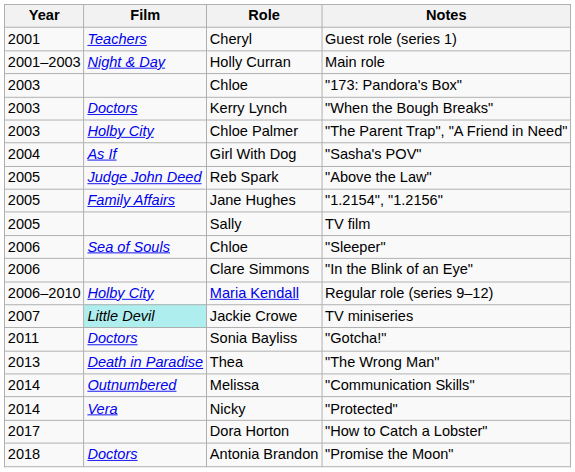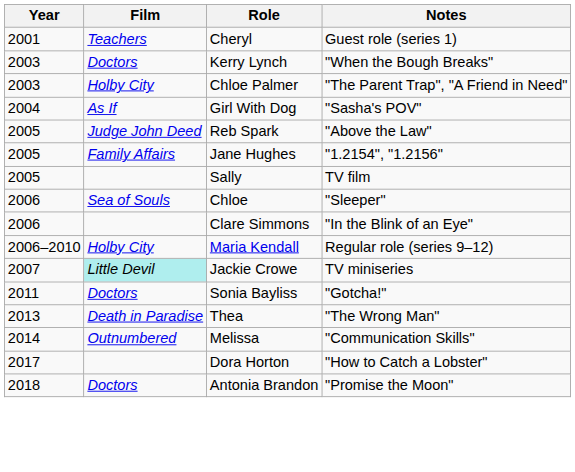 <table class="wikitable sortable">
 <tr>
 <th>Year</th>
 <th>Film</th>
 <th>Role</th>
 <th class="unsortable">Notes</th>
 </tr>
 <tr>
 <td>2001</td>
 <td><em><a href='#'>Teachers</a></em></td>
 <td>Cheryl</td>
 <td>Guest role (series 1)</td>
-</tr>
-<tr>
-<td>2001–2003</td>
-<td><em><a href='#'>Night & Day</a></em></td>
-<td>Holly Curran</td>
-<td>Main role</td>
-</tr>
-<tr>
-<td>2003</td>
-<td><em></em></td>
-<td>Chloe</td>
-<td>"173: Pandora's Box"</td>
 </tr>
 <tr>
 <td>2003</td>
 <td><em><a href='#'>Doctors</a></em></td>
 <td>Kerry Lynch</td>
 <td>"When the Bough Breaks"</td>
 </tr>
 <tr>
 <td>2003</td>
 <td><em><a href='#'>Holby City</a></em></td>
 <td>Chloe Palmer</td>
 <td>"The Parent Trap", "A Friend in Need"</td>
 </tr>
 <tr>
 <td>2004</td>
 <td><em><a href='#'>As If</a></em></td>
 <td>Girl With Dog</td>
 <td>"Sasha's POV"</td>
 </tr>
 <tr>
 <td>2005</td>
 <td><em><a href='#'>Judge John Deed</a></em></td>
 <td>Reb Spark</td>
 <td>"Above the Law"</td>
 </tr>
 <tr>
 <td>2005</td>
 <td><em><a href='#'>Family Affairs</a></em></td>
 <td>Jane Hughes</td>
 <td>"1.2154", "1.2156"</td>
 </tr>
 <tr>
 <td>2005</td>
 <td><em></em></td>
 <td>Sally</td>
 <td>TV film</td>
 </tr>
 <tr>
 <td>2006</td>
 <td><em><a href='#'>Sea of Souls</a></em></td>
 <td>Chloe</td>
 <td>"Sleeper"</td>
 </tr>
 <tr>
 <td>2006</td>
 <td><em></em></td>
 <td>Clare Simmons</td>
 <td>"In the Blink of an Eye"</td>
 </tr>
 <tr>
 <td>2006–2010</td>
 <td><em><a href='#'>Holby City</a></em></td>
 <td><a href='#'>Maria Kendall</a></td>
 <td>Regular role (series 9–12)</td>
 </tr>
 <tr>
 <td>2007</td>
 <td style="background: paleturquoise;"><em>Little Devil</em></td>
 <td>Jackie Crowe</td>
 <td>TV miniseries</td>
 </tr>
 <tr>
 <td>2011</td>
 <td><em><a href='#'>Doctors</a></em></td>
 <td>Sonia Bayliss</td>
 <td>"Gotcha!"</td>
 </tr>
 <tr>
 <td>2013</td>
 <td><em><a href='#'>Death in Paradise</a></em></td>
 <td>Thea</td>
 <td>"The Wrong Man"</td>
 </tr>
 <tr>
 <td>2014</td>
 <td><em><a href='#'>Outnumbered</a></em></td>
 <td>Melissa</td>
 <td>"Communication Skills"</td>
 </tr>
 <tr>
-<td>2014</td>
-<td><em><a href='#'>Vera</a></em></td>
-<td>Nicky</td>
-<td>"Protected"</td>
-</tr>
-<tr>
 <td>2017</td>
 <td><em></em></td>
 <td>Dora Horton</td>
 <td>"How to Catch a Lobster"</td>
 </tr>
 <tr>
 <td>2018</td>
 <td><em><a href='#'>Doctors</a></em></td>
 <td>Antonia Brandon</td>
 <td>"Promise the Moon"</td>
 </tr>
 </table>
